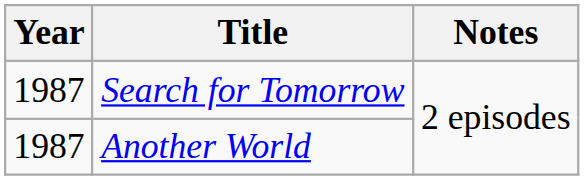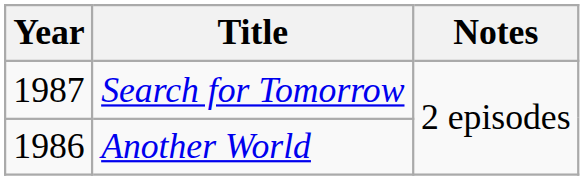 <table class="wikitable sortable">
 <tr>
 <th>Year</th>
 <th>Title</th>
 <th>Notes</th>
 </tr>
 <tr>
 <td>1987</td>
 <td><em><a href='#'>Search for Tomorrow</a></em></td>
 <td rowspan="2">2 episodes</td>
 </tr>
 <tr>
-<td>1987</td>
+<td>1986</td>
 <td><a href='#'><em>Another World</em></a></td>
 </tr>
 </table>
